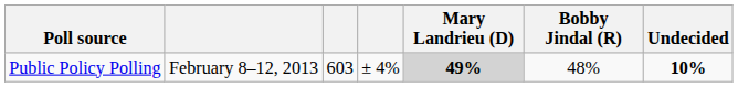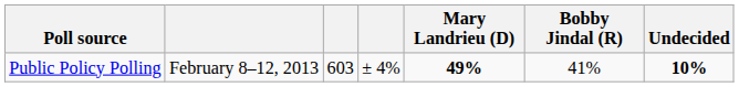 <table class="wikitable" style="text-align:center">
 <tr valign= bottom>
 <th>Poll source</th>
 <th></th>
 <th></th>
 <th></th>
 <th style="width:100px;">Mary<br>Landrieu (D)</th>
 <th style="width:100px;">Bobby<br>Jindal (R)</th>
 <th>Undecided</th>
 </tr>
 <tr>
 <td align=left><a href='#'>Public Policy Polling</a></td>
 <td>February 8–12, 2013</td>
 <td>603</td>
 <td>± 4%</td>
-<td style="background: lightgrey;"><strong>49%</strong></td>
-<td>48%</td>
+<td><strong>49%</strong></td>
+<td>41%</td>
 <td><strong>10%</strong></td>
 </tr>
 </table>
